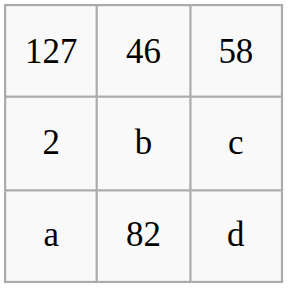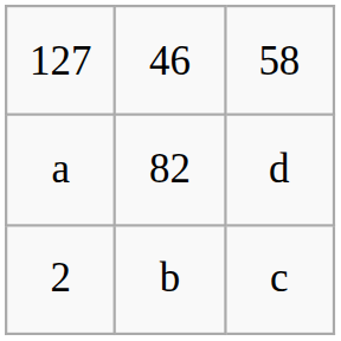 <table class="wikitable" style="margin-left:auto;margin-right:auto;text-align:center;table-layout:fixed;width:8em;height:8em;">
 <tr>
 <td>127</td>
 <td>46</td>
 <td>58</td>
 </tr>
 <tr>
+<td>a</td>
+<td>82</td>
+<td>d</td>
+</tr>
+<tr>
 <td>2</td>
 <td>b</td>
 <td>c</td>
 </tr>
-<tr>
-<td>a</td>
-<td>82</td>
-<td>d</td>
-</tr>
 </table>
